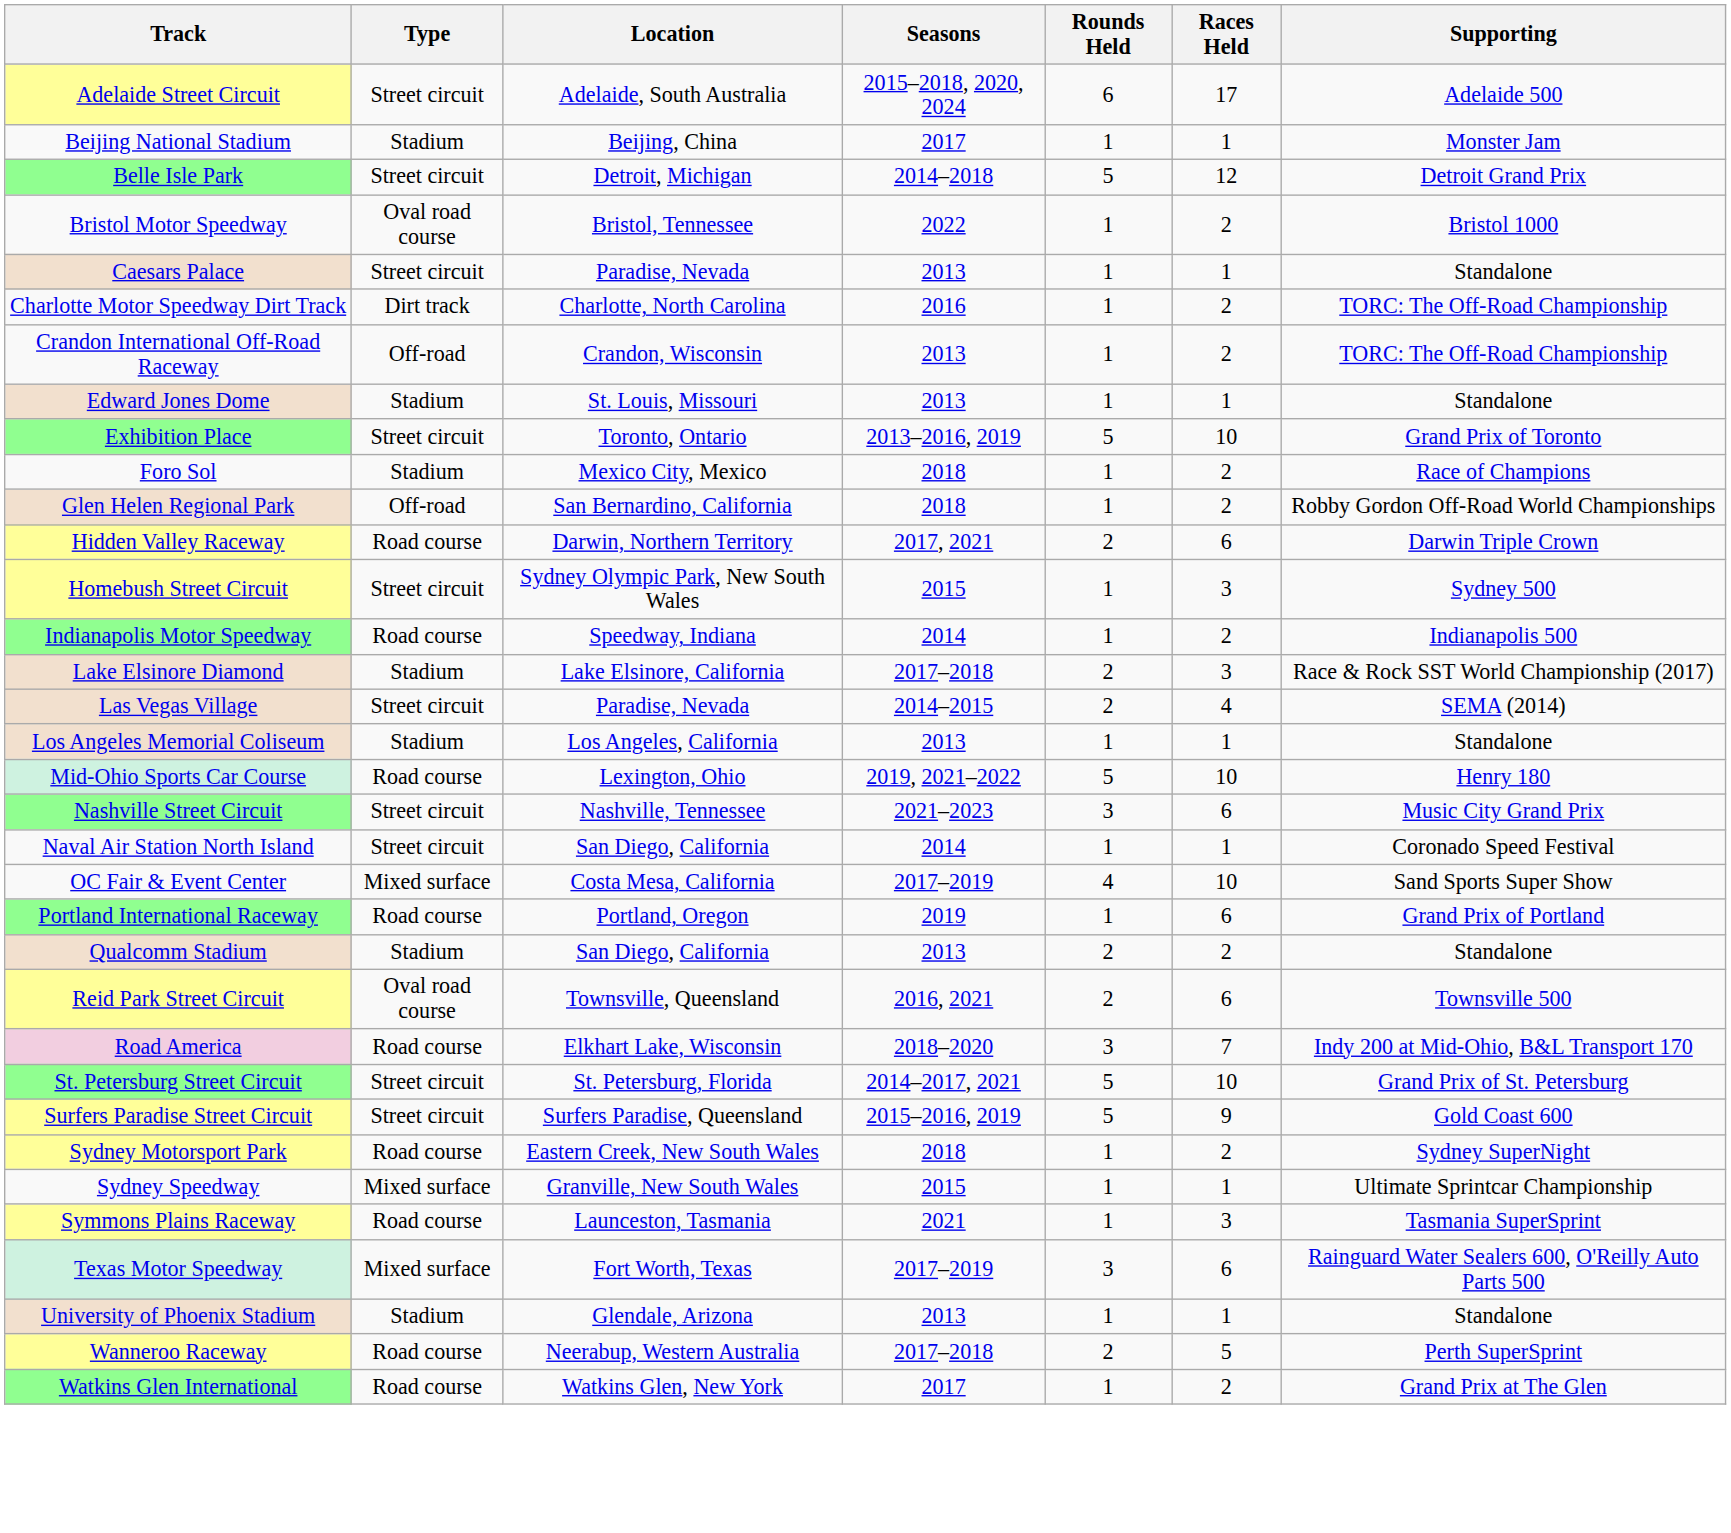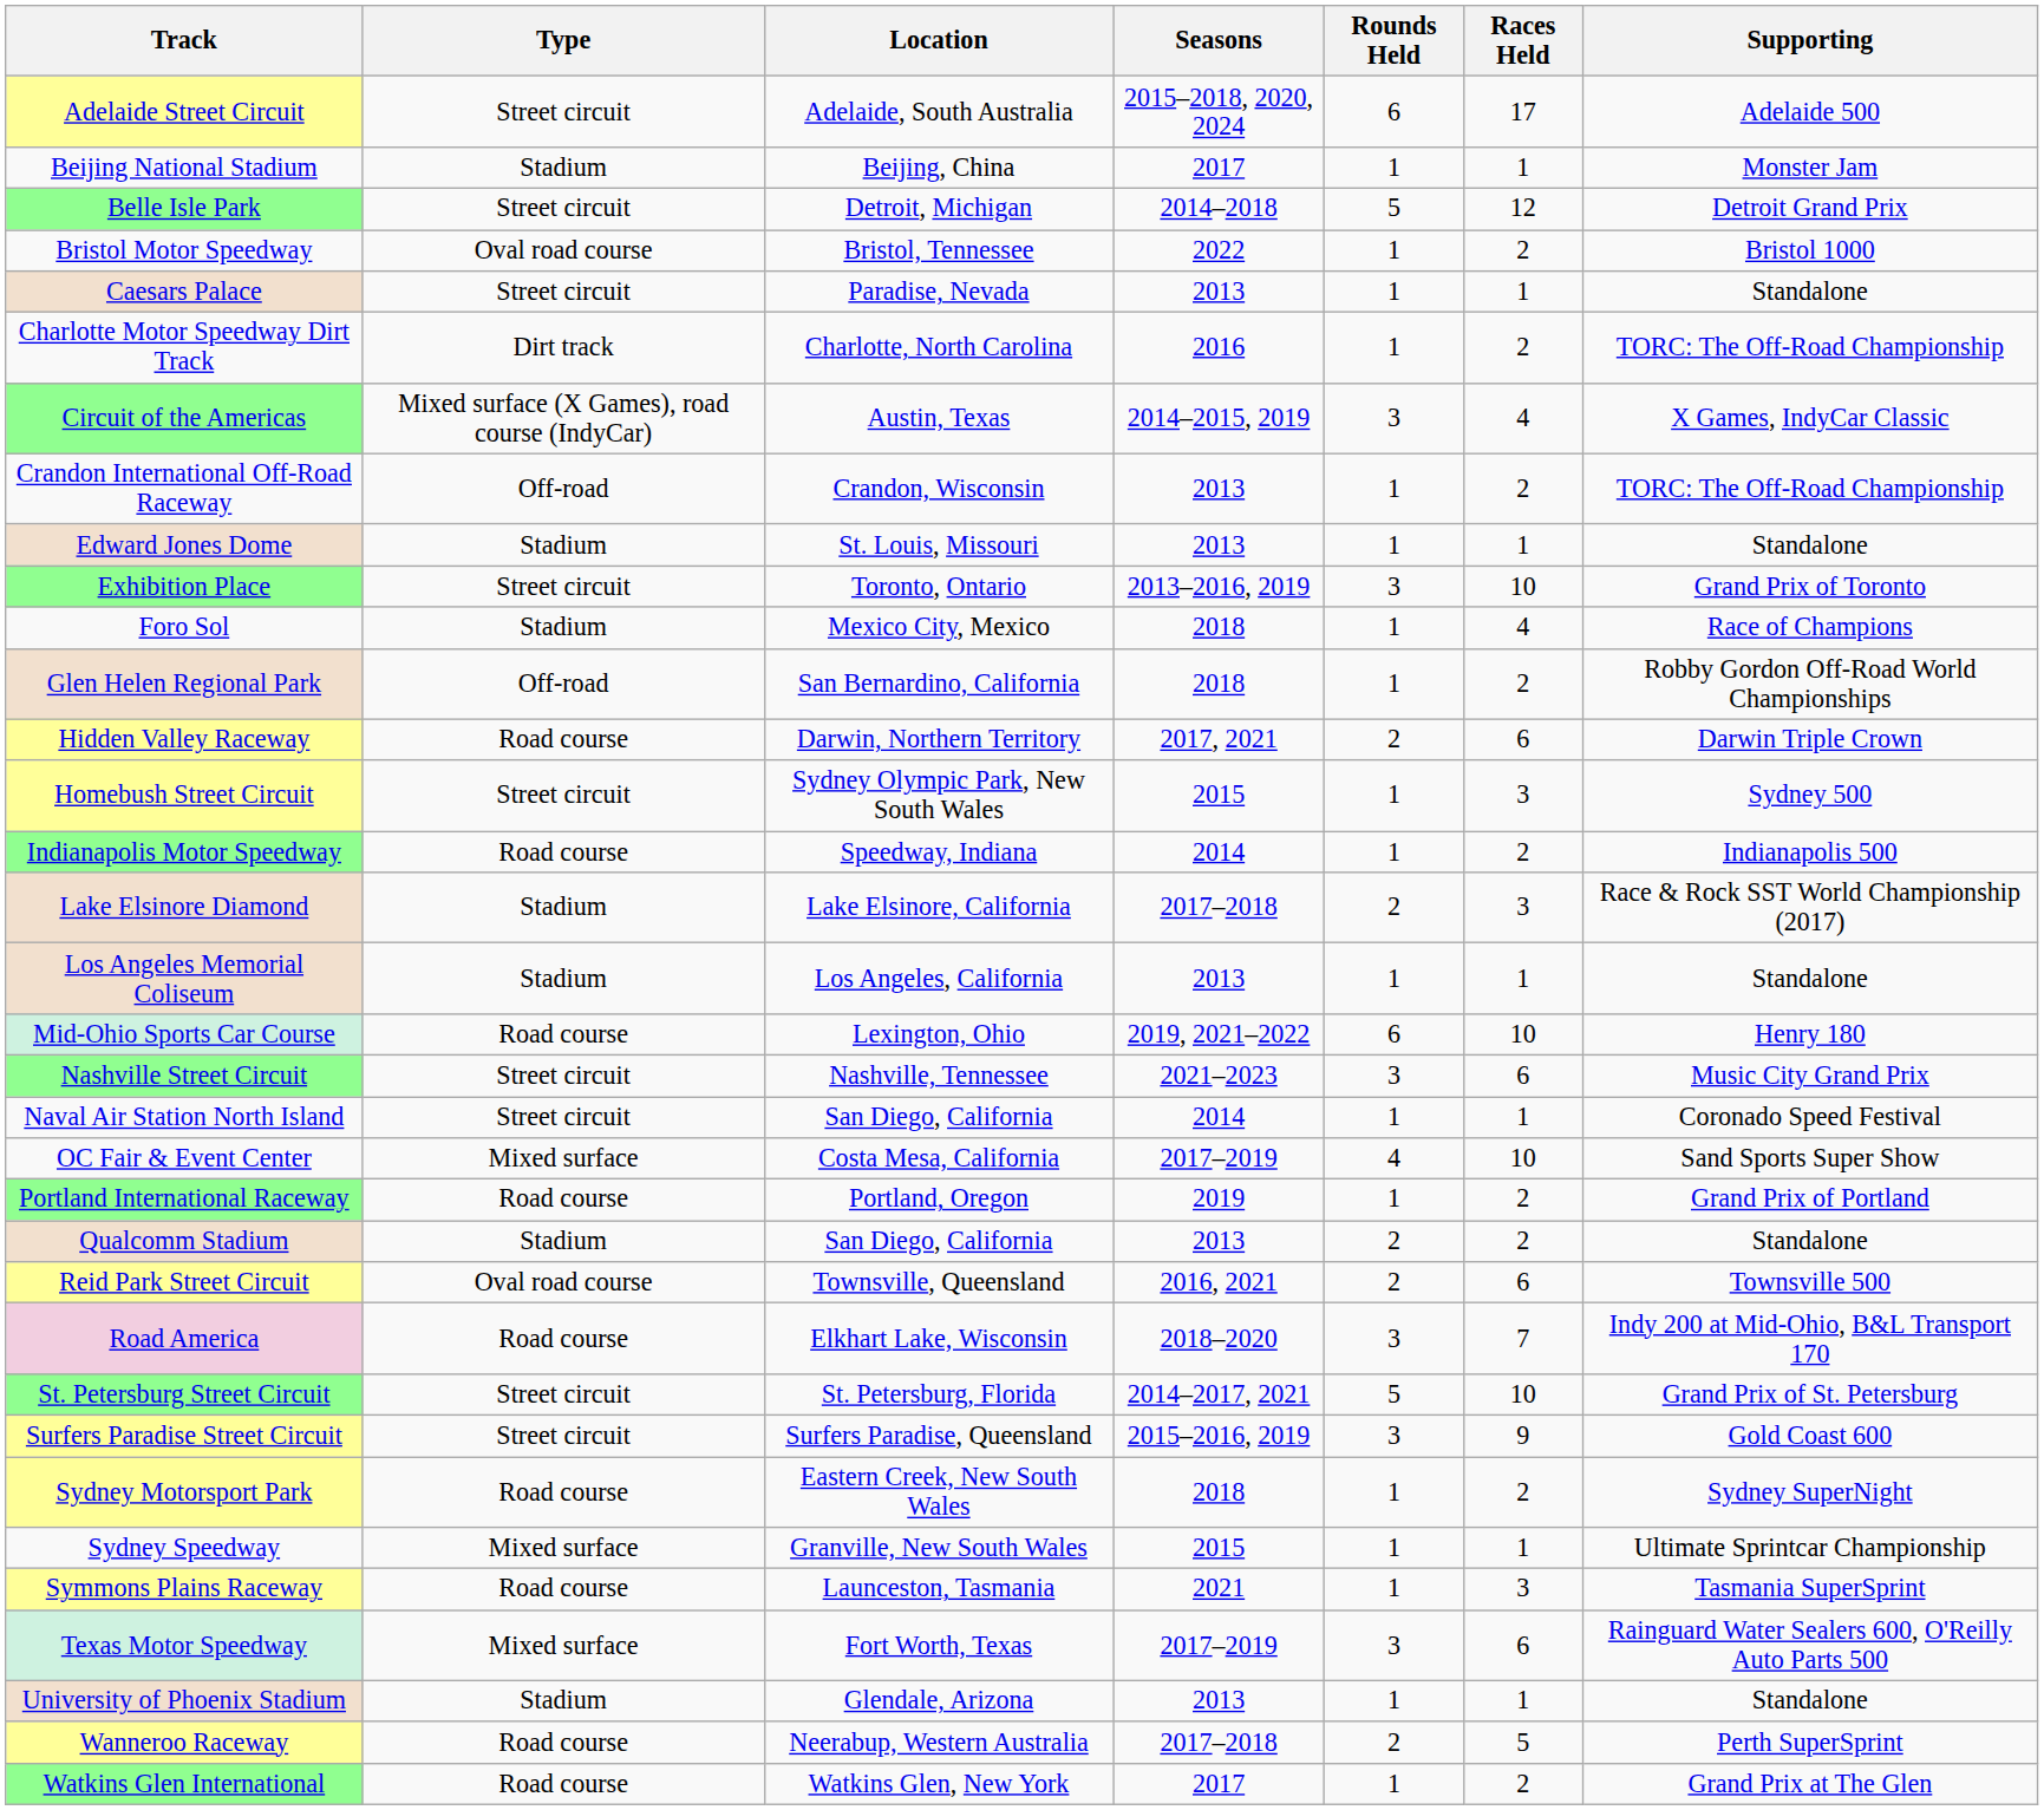 <table class="wikitable sortable" style="text-align:center;">
 <tr>
 <th scope=col>Track</th>
 <th scope=col>Type</th>
 <th scope=col>Location</th>
 <th scope=col>Seasons</th>
 <th scope=col>Rounds Held</th>
 <th scope=col>Races Held</th>
 <th scope=col>Supporting</th>
 </tr>
 <tr>
 <td style="background:#ff9;"><a href='#'>Adelaide Street Circuit</a></td>
 <td>Street circuit</td>
 <td><a href='#'>Adelaide</a>, South Australia</td>
 <td><a href='#'>2015</a>–<a href='#'>2018</a>, <a href='#'>2020</a>, <a href='#'>2024</a></td>
 <td>6</td>
 <td>17</td>
 <td><a href='#'>Adelaide 500</a></td>
 </tr>
 <tr>
 <td><a href='#'>Beijing National Stadium</a></td>
 <td>Stadium</td>
 <td><a href='#'>Beijing</a>, China</td>
 <td><a href='#'>2017</a></td>
 <td>1</td>
 <td>1</td>
 <td><a href='#'>Monster Jam</a></td>
 </tr>
 <tr>
 <td style="background:#90ff90;"><a href='#'>Belle Isle Park</a></td>
 <td>Street circuit</td>
 <td><a href='#'>Detroit</a>, <a href='#'>Michigan</a></td>
 <td><a href='#'>2014</a>–<a href='#'>2018</a></td>
 <td>5</td>
 <td>12</td>
 <td><a href='#'>Detroit Grand Prix</a></td>
 </tr>
 <tr>
 <td><a href='#'>Bristol Motor Speedway</a></td>
 <td>Oval road course</td>
 <td><a href='#'>Bristol, Tennessee</a></td>
 <td><a href='#'>2022</a></td>
 <td>1</td>
 <td>2</td>
 <td><a href='#'>Bristol 1000</a></td>
 </tr>
 <tr>
 <td style="background:#F2E0CE;"><a href='#'>Caesars Palace</a></td>
 <td>Street circuit</td>
 <td><a href='#'>Paradise, Nevada</a></td>
 <td><a href='#'>2013</a></td>
 <td>1</td>
 <td>1</td>
 <td>Standalone</td>
 </tr>
 <tr>
 <td><a href='#'>Charlotte Motor Speedway Dirt Track</a></td>
 <td>Dirt track</td>
 <td><a href='#'>Charlotte, North Carolina</a></td>
 <td><a href='#'>2016</a></td>
 <td>1</td>
 <td>2</td>
 <td><a href='#'>TORC: The Off-Road Championship</a></td>
 </tr>
 <tr>
+<td style="background:#90ff90;"><a href='#'>Circuit of the Americas</a></td>
+<td>Mixed surface (X Games), road course (IndyCar)</td>
+<td><a href='#'>Austin, Texas</a></td>
+<td><a href='#'>2014</a>–<a href='#'>2015</a>, <a href='#'>2019</a></td>
+<td>3</td>
+<td>4</td>
+<td><a href='#'>X Games</a>, <a href='#'>IndyCar Classic</a></td>
+</tr>
+<tr>
 <td><a href='#'>Crandon International Off-Road Raceway</a></td>
 <td>Off-road</td>
 <td><a href='#'>Crandon, Wisconsin</a></td>
 <td><a href='#'>2013</a></td>
 <td>1</td>
 <td>2</td>
 <td><a href='#'>TORC: The Off-Road Championship</a></td>
 </tr>
 <tr>
 <td style="background:#F2E0CE;"><a href='#'>Edward Jones Dome</a></td>
 <td>Stadium</td>
 <td><a href='#'>St. Louis</a>, <a href='#'>Missouri</a></td>
 <td><a href='#'>2013</a></td>
 <td>1</td>
 <td>1</td>
 <td>Standalone</td>
 </tr>
 <tr>
 <td style="background:#90ff90;"><a href='#'>Exhibition Place</a></td>
 <td>Street circuit</td>
 <td><a href='#'>Toronto</a>, <a href='#'>Ontario</a></td>
 <td><a href='#'>2013</a>–<a href='#'>2016</a>, <a href='#'>2019</a></td>
-<td>5</td>
+<td>3</td>
 <td>10</td>
 <td><a href='#'>Grand Prix of Toronto</a></td>
 </tr>
 <tr>
 <td><a href='#'>Foro Sol</a></td>
 <td>Stadium</td>
 <td><a href='#'>Mexico City</a>, Mexico</td>
 <td><a href='#'>2018</a></td>
 <td>1</td>
-<td>2</td>
+<td>4</td>
 <td><a href='#'>Race of Champions</a></td>
 </tr>
 <tr>
 <td style="background:#F2E0CE;"><a href='#'>Glen Helen Regional Park</a></td>
 <td>Off-road</td>
 <td><a href='#'>San Bernardino, California</a></td>
 <td><a href='#'>2018</a></td>
 <td>1</td>
 <td>2</td>
 <td>Robby Gordon Off-Road World Championships</td>
 </tr>
 <tr>
 <td style="background:#ff9;"><a href='#'>Hidden Valley Raceway</a></td>
 <td>Road course</td>
 <td><a href='#'>Darwin, Northern Territory</a></td>
 <td><a href='#'>2017</a>, <a href='#'>2021</a></td>
 <td>2</td>
 <td>6</td>
 <td><a href='#'>Darwin Triple Crown</a></td>
 </tr>
 <tr>
 <td style="background:#ff9;"><a href='#'>Homebush Street Circuit</a></td>
 <td>Street circuit</td>
 <td><a href='#'>Sydney Olympic Park</a>, New South Wales</td>
 <td><a href='#'>2015</a></td>
 <td>1</td>
 <td>3</td>
 <td><a href='#'>Sydney 500</a></td>
 </tr>
 <tr>
 <td style="background:#90ff90;"><a href='#'>Indianapolis Motor Speedway</a></td>
 <td>Road course</td>
 <td><a href='#'>Speedway, Indiana</a></td>
 <td><a href='#'>2014</a></td>
 <td>1</td>
 <td>2</td>
 <td><a href='#'>Indianapolis 500</a></td>
 </tr>
 <tr>
 <td style="background:#F2E0CE;"><a href='#'>Lake Elsinore Diamond</a></td>
 <td>Stadium</td>
 <td><a href='#'>Lake Elsinore, California</a></td>
 <td><a href='#'>2017</a>–<a href='#'>2018</a></td>
 <td>2</td>
 <td>3</td>
 <td>Race & Rock SST World Championship (2017)</td>
 </tr>
 <tr>
-<td style="background:#F2E0CE;"><a href='#'>Las Vegas Village</a></td>
-<td>Street circuit</td>
-<td><a href='#'>Paradise, Nevada</a></td>
-<td><a href='#'>2014</a>–<a href='#'>2015</a></td>
-<td>2</td>
-<td>4</td>
-<td><a href='#'>SEMA</a> (2014)</td>
-</tr>
-<tr>
 <td style="background:#F2E0CE;"><a href='#'>Los Angeles Memorial Coliseum</a></td>
 <td>Stadium</td>
 <td><a href='#'>Los Angeles</a>, <a href='#'>California</a></td>
 <td><a href='#'>2013</a></td>
 <td>1</td>
 <td>1</td>
 <td>Standalone</td>
 </tr>
 <tr>
 <td style="background:#CEF2E0;"><a href='#'>Mid-Ohio Sports Car Course</a></td>
 <td>Road course</td>
 <td><a href='#'>Lexington, Ohio</a></td>
 <td><a href='#'>2019</a>, <a href='#'>2021</a>–<a href='#'>2022</a></td>
-<td>5</td>
+<td>6</td>
 <td>10</td>
 <td><a href='#'>Henry 180</a></td>
 </tr>
 <tr>
 <td style="background:#90ff90;"><a href='#'>Nashville Street Circuit</a></td>
 <td>Street circuit</td>
 <td><a href='#'>Nashville, Tennessee</a></td>
 <td><a href='#'>2021</a>–<a href='#'>2023</a></td>
 <td>3</td>
 <td>6</td>
 <td><a href='#'>Music City Grand Prix</a></td>
 </tr>
 <tr>
 <td><a href='#'>Naval Air Station North Island</a></td>
 <td>Street circuit</td>
 <td><a href='#'>San Diego</a>, <a href='#'>California</a></td>
 <td><a href='#'>2014</a></td>
 <td>1</td>
 <td>1</td>
 <td>Coronado Speed Festival</td>
 </tr>
 <tr>
 <td><a href='#'>OC Fair & Event Center</a></td>
 <td>Mixed surface</td>
 <td><a href='#'>Costa Mesa, California</a></td>
 <td><a href='#'>2017</a>–<a href='#'>2019</a></td>
 <td>4</td>
 <td>10</td>
 <td>Sand Sports Super Show</td>
 </tr>
 <tr>
 <td style="background:#90ff90;"><a href='#'>Portland International Raceway</a></td>
 <td>Road course</td>
 <td><a href='#'>Portland, Oregon</a></td>
 <td><a href='#'>2019</a></td>
 <td>1</td>
-<td>6</td>
+<td>2</td>
 <td><a href='#'>Grand Prix of Portland</a></td>
 </tr>
 <tr>
 <td style="background:#F2E0CE;"><a href='#'>Qualcomm Stadium</a></td>
 <td>Stadium</td>
 <td><a href='#'>San Diego</a>, <a href='#'>California</a></td>
 <td><a href='#'>2013</a></td>
 <td>2</td>
 <td>2</td>
 <td>Standalone</td>
 </tr>
 <tr>
 <td style="background:#ff9;"><a href='#'>Reid Park Street Circuit</a></td>
 <td>Oval road course</td>
 <td><a href='#'>Townsville</a>, Queensland</td>
 <td><a href='#'>2016</a>, <a href='#'>2021</a></td>
 <td>2</td>
 <td>6</td>
 <td><a href='#'>Townsville 500</a></td>
 </tr>
 <tr>
 <td style="background:#F2CEE0;"><a href='#'>Road America</a></td>
 <td>Road course</td>
 <td><a href='#'>Elkhart Lake, Wisconsin</a></td>
 <td><a href='#'>2018</a>–<a href='#'>2020</a></td>
 <td>3</td>
 <td>7</td>
 <td><a href='#'>Indy 200 at Mid-Ohio</a>, <a href='#'>B&L Transport 170</a></td>
 </tr>
 <tr>
 <td style="background:#90ff90;"><a href='#'>St. Petersburg Street Circuit</a></td>
 <td>Street circuit</td>
 <td><a href='#'>St. Petersburg, Florida</a></td>
 <td><a href='#'>2014</a>–<a href='#'>2017</a>, <a href='#'>2021</a></td>
 <td>5</td>
 <td>10</td>
 <td><a href='#'>Grand Prix of St. Petersburg</a></td>
 </tr>
 <tr>
 <td style="background:#ff9;"><a href='#'>Surfers Paradise Street Circuit</a></td>
 <td>Street circuit</td>
 <td><a href='#'>Surfers Paradise</a>, Queensland</td>
 <td><a href='#'>2015</a>–<a href='#'>2016</a>, <a href='#'>2019</a></td>
-<td>5</td>
+<td>3</td>
 <td>9</td>
 <td><a href='#'>Gold Coast 600</a></td>
 </tr>
 <tr>
 <td style="background:#ff9;"><a href='#'>Sydney Motorsport Park</a></td>
 <td>Road course</td>
 <td><a href='#'>Eastern Creek, New South Wales</a></td>
 <td><a href='#'>2018</a></td>
 <td>1</td>
 <td>2</td>
 <td><a href='#'>Sydney SuperNight</a></td>
 </tr>
 <tr>
 <td><a href='#'>Sydney Speedway</a></td>
 <td>Mixed surface</td>
 <td><a href='#'>Granville, New South Wales</a></td>
 <td><a href='#'>2015</a></td>
 <td>1</td>
 <td>1</td>
 <td>Ultimate Sprintcar Championship</td>
 </tr>
 <tr>
 <td style="background:#ff9;"><a href='#'>Symmons Plains Raceway</a></td>
 <td>Road course</td>
 <td><a href='#'>Launceston, Tasmania</a></td>
 <td><a href='#'>2021</a></td>
 <td>1</td>
 <td>3</td>
 <td><a href='#'>Tasmania SuperSprint</a></td>
 </tr>
 <tr>
 <td style="background:#CEF2E0;"><a href='#'>Texas Motor Speedway</a></td>
 <td>Mixed surface</td>
 <td><a href='#'>Fort Worth, Texas</a></td>
 <td><a href='#'>2017</a>–<a href='#'>2019</a></td>
 <td>3</td>
 <td>6</td>
 <td><a href='#'>Rainguard Water Sealers 600</a>, <a href='#'>O'Reilly Auto Parts 500</a></td>
 </tr>
 <tr>
 <td style="background:#F2E0CE;"><a href='#'>University of Phoenix Stadium</a></td>
 <td>Stadium</td>
 <td><a href='#'>Glendale, Arizona</a></td>
 <td><a href='#'>2013</a></td>
 <td>1</td>
 <td>1</td>
 <td>Standalone</td>
 </tr>
 <tr>
 <td style="background:#ff9;"><a href='#'>Wanneroo Raceway</a></td>
 <td>Road course</td>
 <td><a href='#'>Neerabup, Western Australia</a></td>
 <td><a href='#'>2017</a>–<a href='#'>2018</a></td>
 <td>2</td>
 <td>5</td>
 <td><a href='#'>Perth SuperSprint</a></td>
 </tr>
 <tr>
 <td style="background:#90ff90;"><a href='#'>Watkins Glen International</a></td>
 <td>Road course</td>
 <td><a href='#'>Watkins Glen</a>, <a href='#'>New York</a></td>
 <td><a href='#'>2017</a></td>
 <td>1</td>
 <td>2</td>
 <td><a href='#'>Grand Prix at The Glen</a></td>
 </tr>
 </table>
